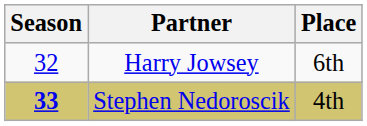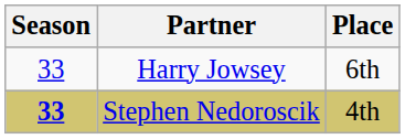 <table class="wikitable unsortable" style="text-align:center">
 <tr>
 <th>Season</th>
 <th>Partner</th>
 <th>Place</th>
 </tr>
 <tr>
-<td><a href='#'>32</a></td>
+<td><a href='#'>33</a></td>
 <td><a href='#'>Harry Jowsey</a></td>
 <td>6th</td>
 </tr>
 <tr style="background:#D1C571" |>
 <td><strong><a href='#'>33</a></strong></td>
 <td><a href='#'>Stephen Nedoroscik</a></td>
 <td>4th</td>
 </tr>
 </table>
